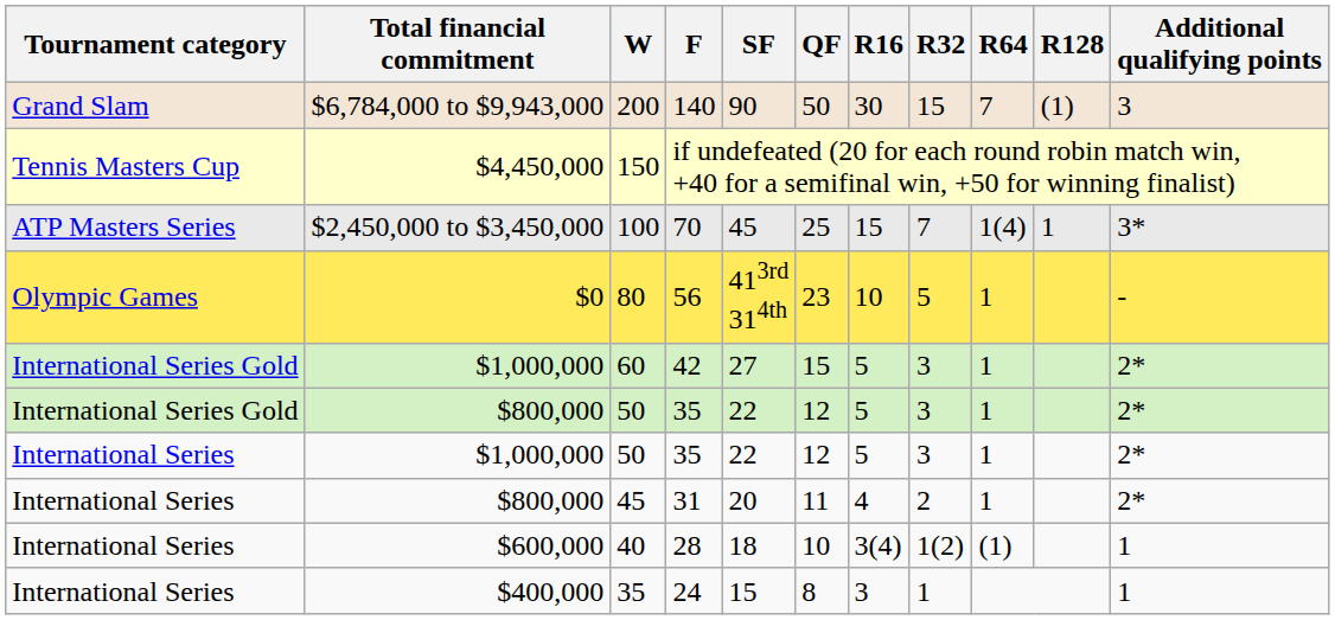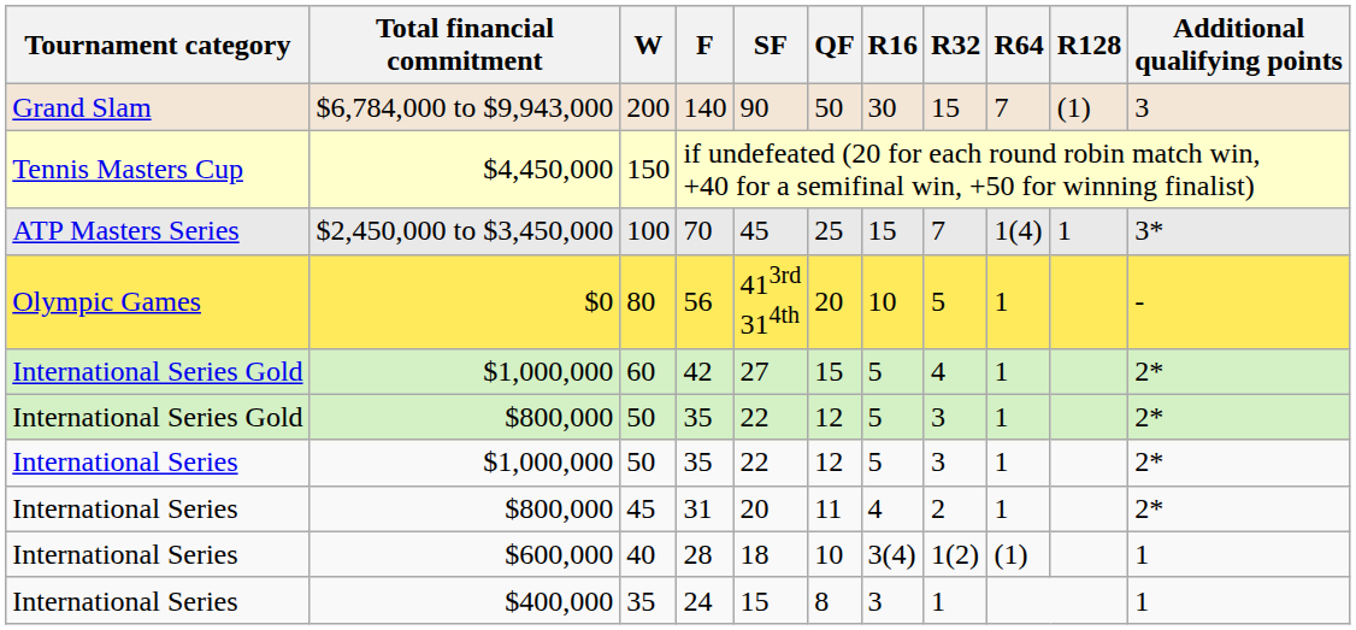 <table class="wikitable">
 <tr style="background:#c7dcf6;">
 <th>Tournament category</th>
 <th>Total financial<br> commitment</th>
 <th>W</th>
 <th>F</th>
 <th>SF</th>
 <th>QF</th>
 <th>R16</th>
 <th>R32</th>
 <th>R64</th>
 <th>R128</th>
 <th>Additional <br>qualifying points</th>
 </tr>
 <tr style="background:#F3E6D7;">
 <td><a href='#'>Grand Slam</a></td>
 <td align="right">$6,784,000 to $9,943,000</td>
 <td>200</td>
 <td>140</td>
 <td>90</td>
 <td>50</td>
 <td>30</td>
 <td>15</td>
 <td>7</td>
 <td>(1)</td>
 <td>3</td>
 </tr>
 <tr style="background:#ffffcc;">
 <td><a href='#'>Tennis Masters Cup</a></td>
 <td align="right">$4,450,000</td>
 <td>150</td>
 <td colspan="8">if undefeated (20 for each round robin match win, <br>+40 for a semifinal win, +50 for winning finalist)</td>
 </tr>
 <tr style="background:#E9E9E9;">
 <td><a href='#'>ATP Masters Series</a></td>
 <td align="right">$2,450,000 to $3,450,000</td>
 <td>100</td>
 <td>70</td>
 <td>45</td>
 <td>25</td>
 <td>15</td>
 <td>7</td>
 <td>1(4)</td>
 <td>1</td>
 <td>3*</td>
 </tr>
 <tr style="background:#FFEA5C;">
 <td><a href='#'>Olympic Games</a></td>
 <td align=right>$0</td>
 <td>80</td>
 <td>56</td>
 <td>41<sup>3rd</sup><br>31<sup>4th</sup></td>
-<td>23</td>
+<td>20</td>
 <td>10</td>
 <td>5</td>
 <td>1</td>
 <td></td>
 <td>-</td>
 </tr>
 <tr style="background:#D4F1C5;">
 <td><a href='#'>International Series Gold</a></td>
 <td align="right">$1,000,000</td>
 <td>60</td>
 <td>42</td>
 <td>27</td>
 <td>15</td>
 <td>5</td>
-<td>3</td>
+<td>4</td>
 <td>1</td>
 <td></td>
 <td>2*</td>
 </tr>
 <tr style="background:#D4F1C5;">
 <td>International Series Gold</td>
 <td align="right">$800,000</td>
 <td>50</td>
 <td>35</td>
 <td>22</td>
 <td>12</td>
 <td>5</td>
 <td>3</td>
 <td>1</td>
 <td></td>
 <td>2*</td>
 </tr>
 <tr>
 <td><a href='#'>International Series</a></td>
 <td align="right">$1,000,000</td>
 <td>50</td>
 <td>35</td>
 <td>22</td>
 <td>12</td>
 <td>5</td>
 <td>3</td>
 <td>1</td>
 <td></td>
 <td>2*</td>
 </tr>
 <tr>
 <td>International Series</td>
 <td align="right">$800,000</td>
 <td>45</td>
 <td>31</td>
 <td>20</td>
 <td>11</td>
 <td>4</td>
 <td>2</td>
 <td>1</td>
 <td></td>
 <td>2*</td>
 </tr>
 <tr>
 <td>International Series</td>
 <td align="right">$600,000</td>
 <td>40</td>
 <td>28</td>
 <td>18</td>
 <td>10</td>
 <td>3(4)</td>
 <td>1(2)</td>
 <td>(1)</td>
 <td></td>
 <td>1</td>
 </tr>
 <tr>
 <td>International Series</td>
 <td align="right">$400,000</td>
 <td>35</td>
 <td>24</td>
 <td>15</td>
 <td>8</td>
 <td>3</td>
 <td>1</td>
 <td colspan="2"></td>
 <td>1</td>
 </tr>
 </table>
